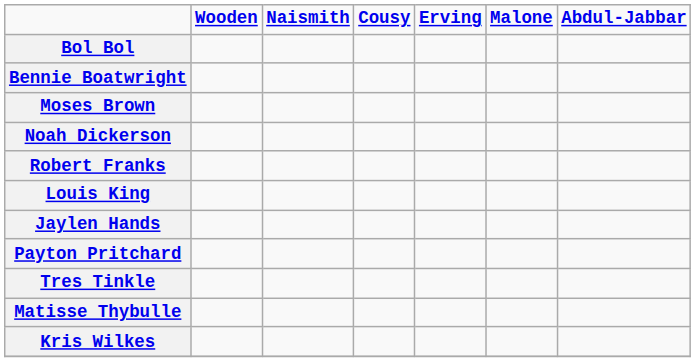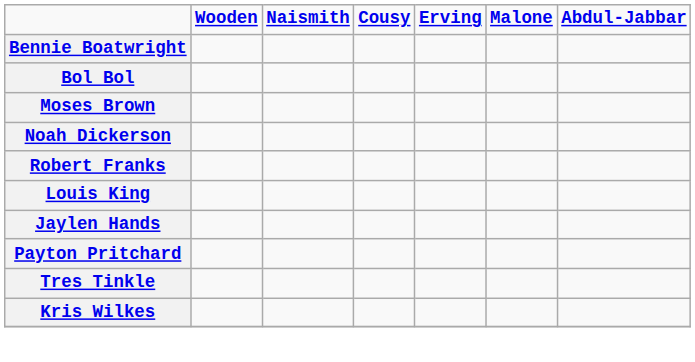 <table class="wikitable" style="white-space:nowrap; font-size:90%;">
 <tr>
 <td></td>
 <td><strong><a href='#'>Wooden</a></strong></td>
 <td><strong><a href='#'>Naismith</a></strong></td>
 <td><strong><a href='#'>Cousy</a></strong></td>
 <td><strong><a href='#'>Erving</a></strong></td>
 <td><strong><a href='#'>Malone</a></strong></td>
 <td><strong><a href='#'>Abdul-Jabbar</a></strong></td>
 </tr>
 <tr>
-<th><a href='#'>Bol Bol</a></th>
+<th><a href='#'>Bennie Boatwright</a></th>
 <td></td>
 <td></td>
 <td></td>
 <td></td>
 <td></td>
 <td></td>
 </tr>
 <tr>
-<th><a href='#'>Bennie Boatwright</a></th>
+<th><a href='#'>Bol Bol</a></th>
 <td></td>
 <td></td>
 <td></td>
 <td></td>
 <td></td>
 <td></td>
 </tr>
 <tr>
 <th><a href='#'>Moses Brown</a></th>
 <td></td>
 <td></td>
 <td></td>
 <td></td>
 <td></td>
 <td></td>
 </tr>
 <tr>
 <th><a href='#'>Noah Dickerson</a></th>
 <td></td>
 <td></td>
 <td></td>
 <td></td>
 <td></td>
 <td></td>
 </tr>
 <tr>
 <th><a href='#'>Robert Franks</a></th>
 <td></td>
 <td></td>
 <td></td>
 <td></td>
 <td></td>
 <td></td>
 </tr>
 <tr>
 <th><a href='#'>Louis King</a></th>
 <td></td>
 <td></td>
 <td></td>
 <td></td>
 <td></td>
 <td></td>
 </tr>
 <tr>
 <th><a href='#'>Jaylen Hands</a></th>
 <td></td>
 <td></td>
 <td></td>
 <td></td>
 <td></td>
 <td></td>
 </tr>
 <tr>
 <th><a href='#'>Payton Pritchard</a></th>
 <td></td>
 <td></td>
 <td></td>
 <td></td>
 <td></td>
 <td></td>
 </tr>
 <tr>
 <th><a href='#'>Tres Tinkle</a></th>
 <td></td>
 <td></td>
 <td></td>
 <td></td>
 <td></td>
 <td></td>
 </tr>
 <tr>
-<th><a href='#'>Matisse Thybulle</a></th>
-<td></td>
-<td></td>
-<td></td>
-<td></td>
-<td></td>
-<td></td>
-</tr>
-<tr>
 <th><a href='#'>Kris Wilkes</a></th>
 <td></td>
 <td></td>
 <td></td>
 <td></td>
 <td></td>
 <td></td>
 </tr>
 <tr>
 </tr>
 </table>
